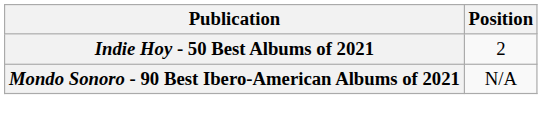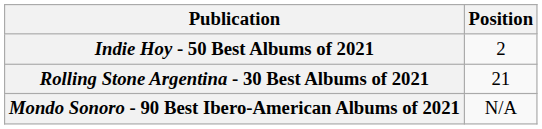 <table class="wikitable sortable plainrowheaders" style="text-align:center">
 <tr>
 <th scope="col">Publication</th>
 <th scope="col">Position</th>
 </tr>
 <tr>
 <th scope="row"><em>Indie Hoy</em> - 50 Best Albums of 2021</th>
 <td>2</td>
 </tr>
 <tr>
+<th scope="row"><em>Rolling Stone Argentina</em> - 30 Best Albums of 2021</th>
+<td>21</td>
+</tr>
+<tr>
 <th scope="row"><em>Mondo Sonoro</em> - 90 Best Ibero-American Albums of 2021</th>
 <td>N/A</td>
 </tr>
 </table>
